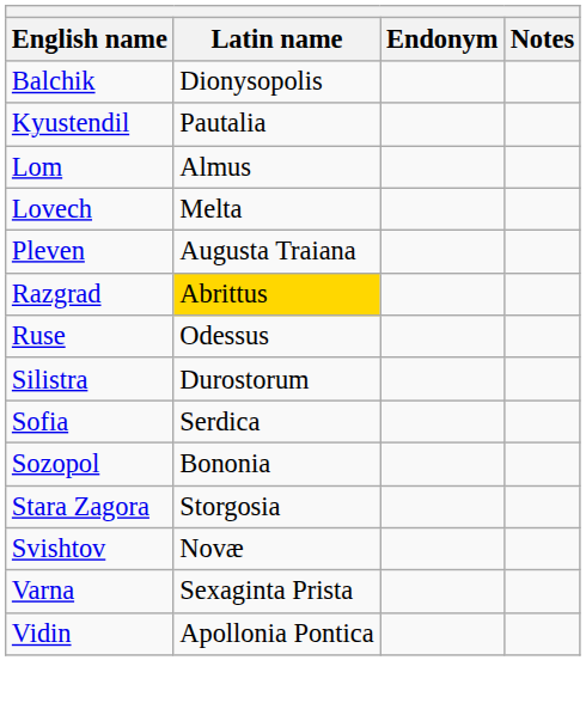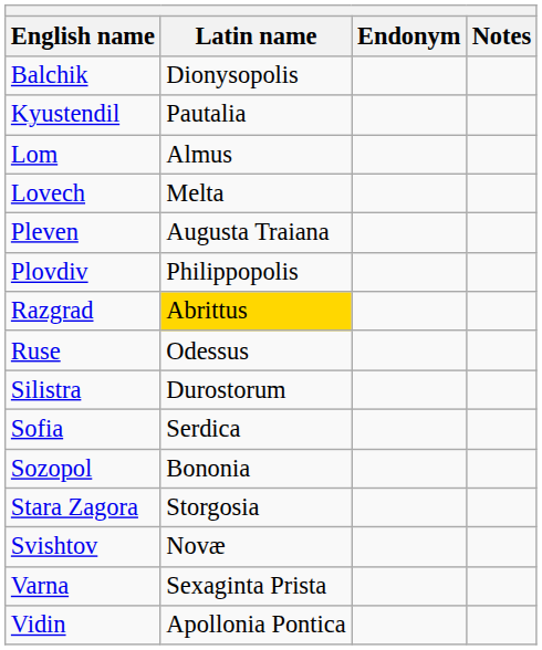 <table class="wikitable sortable">
 <tr>
 <th colspan="4"></th>
 </tr>
 <tr>
 <th>English name</th>
 <th>Latin name</th>
 <th>Endonym</th>
 <th>Notes</th>
 </tr>
 <tr>
 <td><a href='#'>Balchik</a></td>
 <td>Dionysopolis</td>
 <td></td>
 <td></td>
 </tr>
 <tr>
 <td><a href='#'>Kyustendil</a></td>
 <td>Pautalia</td>
 <td></td>
 <td></td>
 </tr>
 <tr>
 <td><a href='#'>Lom</a></td>
 <td>Almus</td>
 <td></td>
 <td></td>
 </tr>
 <tr>
 <td><a href='#'>Lovech</a></td>
 <td>Melta</td>
 <td></td>
 <td></td>
 </tr>
 <tr>
 <td><a href='#'>Pleven</a></td>
 <td>Augusta Traiana</td>
+<td></td>
+<td></td>
+</tr>
+<tr>
+<td><a href='#'>Plovdiv</a></td>
+<td>Philippopolis</td>
 <td></td>
 <td></td>
 </tr>
 <tr>
 <td><a href='#'>Razgrad</a></td>
 <td style="background: gold;">Abrittus</td>
 <td></td>
 <td></td>
 </tr>
 <tr>
 <td><a href='#'>Ruse</a></td>
 <td>Odessus</td>
 <td></td>
 <td></td>
 </tr>
 <tr>
 <td><a href='#'>Silistra</a></td>
 <td>Durostorum</td>
 <td></td>
 <td></td>
 </tr>
 <tr>
 <td><a href='#'>Sofia</a></td>
 <td>Serdica</td>
 <td></td>
 <td></td>
 </tr>
 <tr>
 <td><a href='#'>Sozopol</a></td>
 <td>Bononia</td>
 <td></td>
 <td></td>
 </tr>
 <tr>
 <td><a href='#'>Stara Zagora</a></td>
 <td>Storgosia</td>
 <td></td>
 <td></td>
 </tr>
 <tr>
 <td><a href='#'>Svishtov</a></td>
 <td>Novæ</td>
 <td></td>
 <td></td>
 </tr>
 <tr>
 <td><a href='#'>Varna</a></td>
 <td>Sexaginta Prista</td>
 <td></td>
 <td></td>
 </tr>
 <tr>
 <td><a href='#'>Vidin</a></td>
 <td>Apollonia Pontica</td>
 <td></td>
 <td></td>
 </tr>
 </table>
